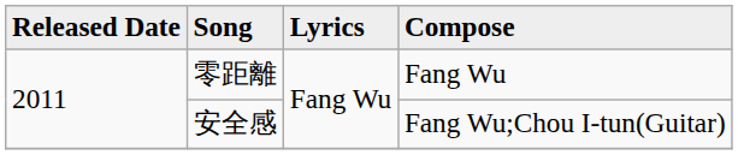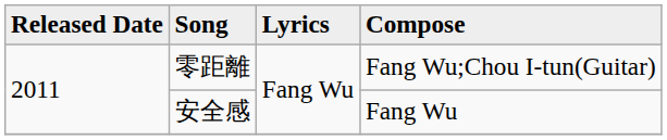 <table class="wikitable">
 <tr bgcolor="#EEEEEE" style="font-weight:bold;">
 <td>Released Date</td>
 <td>Song</td>
 <td>Lyrics</td>
 <td>Compose</td>
 </tr>
 <tr>
 <td rowspan="2">2011</td>
 <td>零距離</td>
 <td rowspan="2">Fang Wu</td>
-<td>Fang Wu</td>
+<td>Fang Wu;Chou I-tun(Guitar)</td>
 </tr>
 <tr>
 <td>安全感</td>
-<td>Fang Wu;Chou I-tun(Guitar)</td>
+<td>Fang Wu</td>
 </tr>
 <tr>
 </tr>
 </table>
